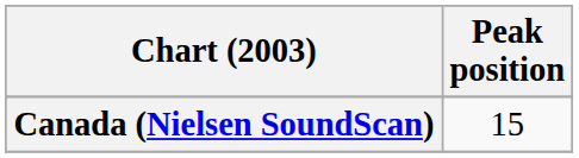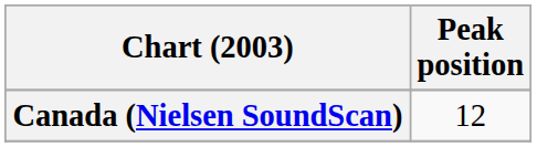 <table class="wikitable sortable plainrowheaders" style="text-align:center">
 <tr>
 <th>Chart (2003)</th>
 <th>Peak<br>position</th>
 </tr>
 <tr>
 </tr>
 <tr>
 </tr>
 <tr>
 <th scope="row">Canada (<a href='#'>Nielsen SoundScan</a>)</th>
-<td>15</td>
+<td>12</td>
 </tr>
 <tr>
 </tr>
 <tr>
 </tr>
 <tr>
 </tr>
 <tr>
 </tr>
 <tr>
 </tr>
 </table>
